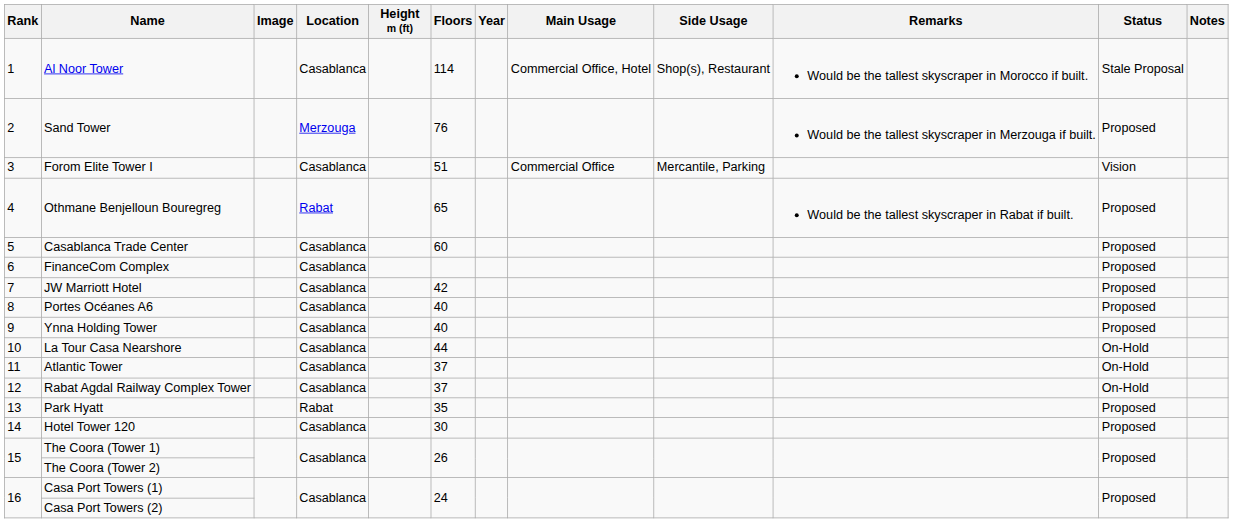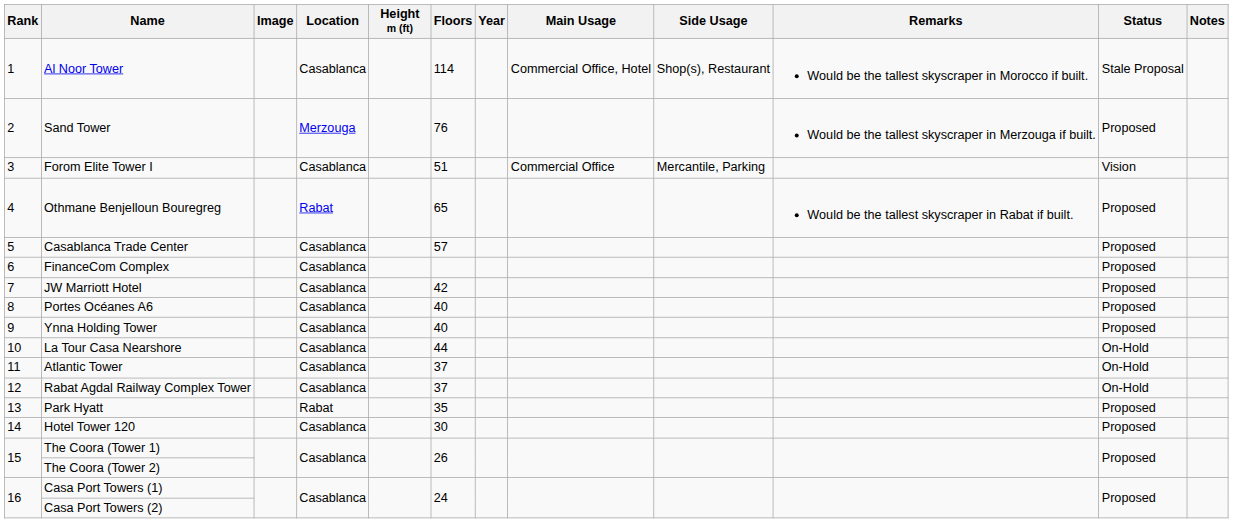 <table class="wikitable sortable">
 <tr>
 <th scope="col">Rank</th>
 <th scope="col">Name</th>
 <th scope="col">Image</th>
 <th scope="col">Location</th>
 <th style="width:71px;">Height<br><small>m (ft)</small></th>
 <th>Floors</th>
 <th scope="col">Year</th>
 <th>Main Usage</th>
 <th>Side Usage</th>
 <th scope="col">Remarks</th>
 <th>Status</th>
 <th class="unsortable">Notes</th>
 </tr>
 <tr>
 <td>1</td>
 <td><a href='#'>Al Noor Tower</a></td>
 <td></td>
 <td>Casablanca</td>
 <td></td>
 <td>114</td>
 <td></td>
 <td>Commercial Office, Hotel</td>
 <td>Shop(s), Restaurant</td>
 <td><br><ul><li>Would be the tallest skyscraper in Morocco if built.</li></ul></td>
 <td>Stale Proposal</td>
 <td></td>
 </tr>
 <tr>
 <td>2</td>
 <td>Sand Tower</td>
 <td></td>
 <td><a href='#'>Merzouga</a></td>
 <td></td>
 <td>76</td>
 <td></td>
 <td></td>
 <td></td>
 <td><br><ul><li>Would be the tallest skyscraper in Merzouga if built.</li></ul></td>
 <td>Proposed</td>
 <td></td>
 </tr>
 <tr>
 <td>3</td>
 <td>Forom Elite Tower I</td>
 <td></td>
 <td>Casablanca</td>
 <td></td>
 <td>51</td>
 <td></td>
 <td>Commercial Office</td>
 <td>Mercantile, Parking</td>
 <td></td>
 <td>Vision</td>
 <td></td>
 </tr>
 <tr>
 <td>4</td>
 <td>Othmane Benjelloun Bouregreg</td>
 <td></td>
 <td><a href='#'>Rabat</a></td>
 <td></td>
 <td>65</td>
 <td></td>
 <td></td>
 <td></td>
 <td><br><ul><li>Would be the tallest skyscraper in Rabat if built.</li></ul></td>
 <td>Proposed</td>
 <td></td>
 </tr>
 <tr>
 <td>5</td>
 <td>Casablanca Trade Center</td>
 <td></td>
 <td>Casablanca</td>
 <td></td>
-<td>60</td>
+<td>57</td>
 <td></td>
 <td></td>
 <td></td>
 <td></td>
 <td>Proposed</td>
 <td></td>
 </tr>
 <tr>
 <td>6</td>
 <td>FinanceCom Complex</td>
 <td></td>
 <td>Casablanca</td>
 <td></td>
 <td></td>
 <td></td>
 <td></td>
 <td></td>
 <td></td>
 <td>Proposed</td>
 <td></td>
 </tr>
 <tr>
 <td>7</td>
 <td>JW Marriott Hotel</td>
 <td></td>
 <td>Casablanca</td>
 <td></td>
 <td>42</td>
 <td></td>
 <td></td>
 <td></td>
 <td></td>
 <td>Proposed</td>
 <td></td>
 </tr>
 <tr>
 <td>8</td>
 <td>Portes Océanes A6</td>
 <td></td>
 <td>Casablanca</td>
 <td></td>
 <td>40</td>
 <td></td>
 <td></td>
 <td></td>
 <td></td>
 <td>Proposed</td>
 <td></td>
 </tr>
 <tr>
 <td>9</td>
 <td>Ynna Holding Tower</td>
 <td></td>
 <td>Casablanca</td>
 <td></td>
 <td>40</td>
 <td></td>
 <td></td>
 <td></td>
 <td></td>
 <td>Proposed</td>
 <td></td>
 </tr>
 <tr>
 <td>10</td>
 <td>La Tour Casa Nearshore</td>
 <td></td>
 <td>Casablanca</td>
 <td></td>
 <td>44</td>
 <td></td>
 <td></td>
 <td></td>
 <td></td>
 <td>On-Hold</td>
 <td></td>
 </tr>
 <tr>
 <td>11</td>
 <td>Atlantic Tower</td>
 <td></td>
 <td>Casablanca</td>
 <td></td>
 <td>37</td>
 <td></td>
 <td></td>
 <td></td>
 <td></td>
 <td>On-Hold</td>
 <td></td>
 </tr>
 <tr>
 <td>12</td>
 <td align="left">Rabat Agdal Railway Complex Tower</td>
 <td></td>
 <td>Casablanca</td>
 <td></td>
 <td>37</td>
 <td></td>
 <td></td>
 <td></td>
 <td></td>
 <td>On-Hold</td>
 <td></td>
 </tr>
 <tr>
 <td>13</td>
 <td>Park Hyatt</td>
 <td></td>
 <td>Rabat</td>
 <td></td>
 <td>35</td>
 <td></td>
 <td></td>
 <td></td>
 <td></td>
 <td>Proposed</td>
 <td></td>
 </tr>
 <tr>
 <td>14</td>
 <td>Hotel Tower 120</td>
 <td></td>
 <td>Casablanca</td>
 <td></td>
 <td>30</td>
 <td></td>
 <td></td>
 <td></td>
 <td></td>
 <td>Proposed</td>
 <td></td>
 </tr>
 <tr>
 <td rowspan="2">15</td>
 <td>The Coora (Tower 1)</td>
 <td rowspan="2"></td>
 <td rowspan="2">Casablanca</td>
 <td rowspan="2"></td>
 <td rowspan="2">26</td>
 <td rowspan="2"></td>
 <td rowspan="2"></td>
 <td rowspan="2"></td>
 <td rowspan="2"></td>
 <td rowspan="2">Proposed</td>
 <td rowspan="2"></td>
 </tr>
 <tr>
 <td>The Coora (Tower 2)</td>
 </tr>
 <tr>
 <td rowspan="2">16</td>
 <td>Casa Port Towers (1)</td>
 <td rowspan="2"></td>
 <td rowspan="2">Casablanca</td>
 <td rowspan="2"></td>
 <td rowspan="2">24</td>
 <td rowspan="2"></td>
 <td rowspan="2"></td>
 <td rowspan="2"></td>
 <td rowspan="2"></td>
 <td rowspan="2">Proposed</td>
 <td rowspan="2"></td>
 </tr>
 <tr>
 <td>Casa Port Towers (2)</td>
 </tr>
 </table>
